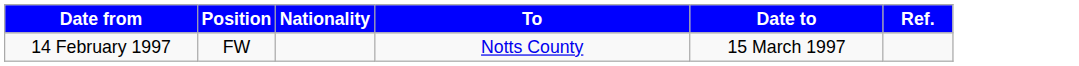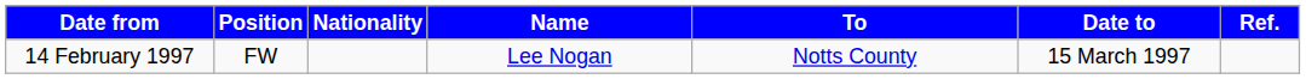 <table class="wikitable"  style="text-align:center; font-size:90%; ">
 <tr>
 <th style="background:#00f; color:white; width:150px;">Date from</th>
 <th style="background:#00f; color:white; width:50px;">Position</th>
 <th style="background:#00f; color:white; width:50px;">Nationality</th>
+<th style="background:#00f; color:white; width:200px;">Name</th>
 <th style="background:#00f; color:white; width:250px;">To</th>
 <th style="background:#00f; color:white; width:150px;">Date to</th>
 <th style="background:#00f; color:white; width:50px;">Ref.</th>
 </tr>
 <tr>
 <td>14 February 1997</td>
 <td>FW</td>
 <td></td>
+<td><a href='#'>Lee Nogan</a></td>
 <td><a href='#'>Notts County</a></td>
 <td>15 March 1997</td>
 <td></td>
 </tr>
 </table>
